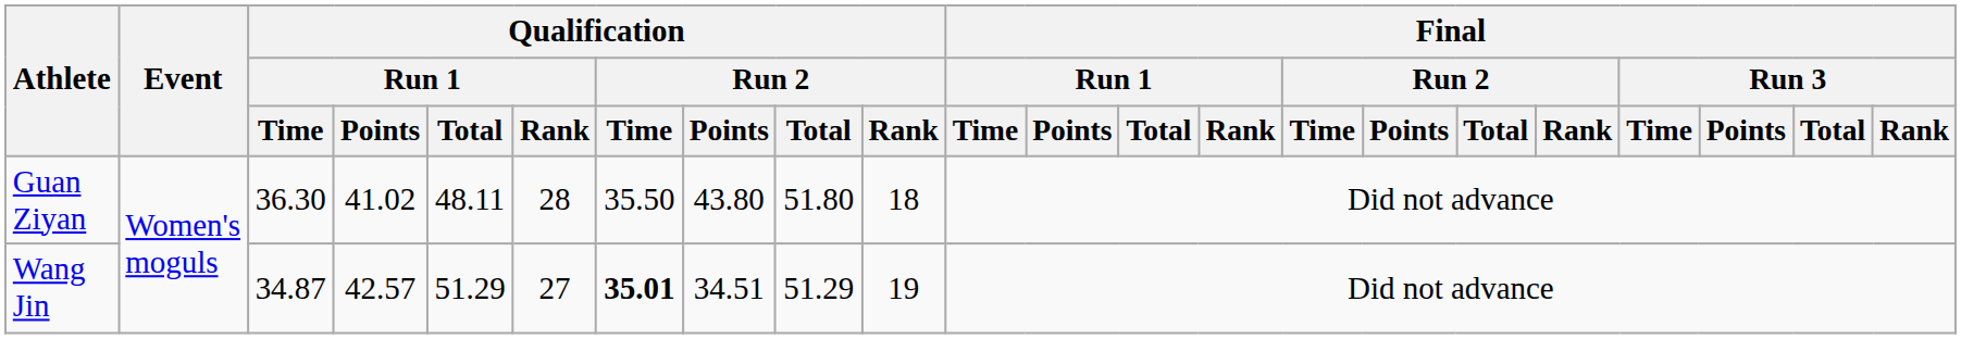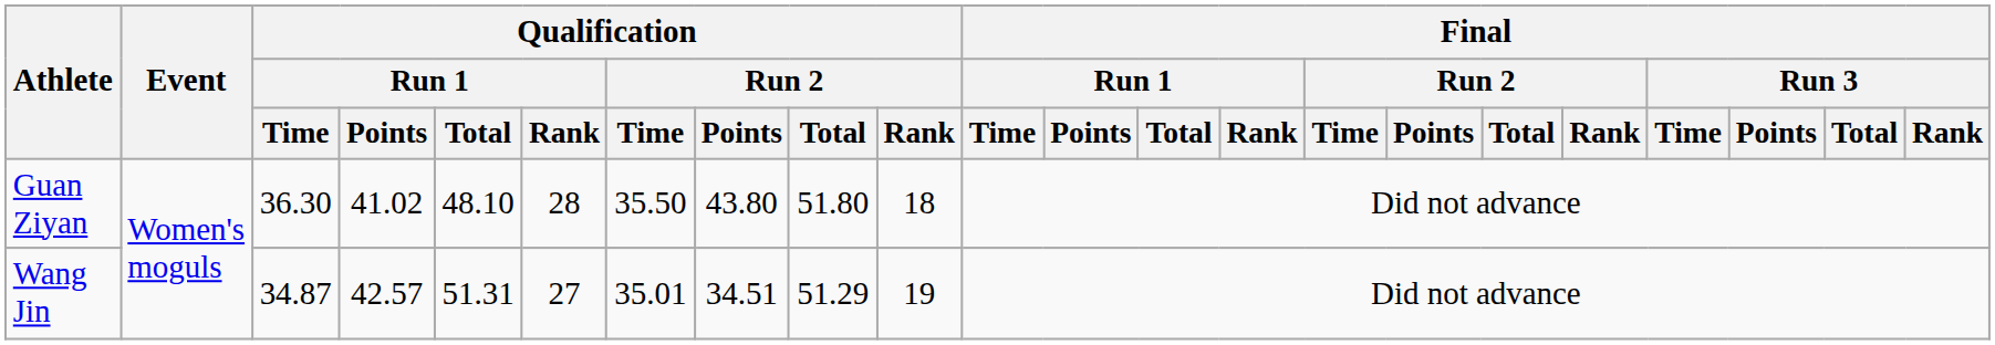 <table class="wikitable" style="font-size:90%">
 <tr>
 <th rowspan=3>Athlete</th>
 <th rowspan=3>Event</th>
 <th colspan=8>Qualification</th>
 <th colspan=12>Final</th>
 </tr>
 <tr style="font-size:95%">
 <th colspan=4>Run 1</th>
 <th colspan=4>Run 2</th>
 <th colspan=4>Run 1</th>
 <th colspan=4>Run 2</th>
 <th colspan=4>Run 3</th>
 </tr>
 <tr style="font-size:95%">
 <th>Time</th>
 <th>Points</th>
 <th>Total</th>
 <th>Rank</th>
 <th>Time</th>
 <th>Points</th>
 <th>Total</th>
 <th>Rank</th>
 <th>Time</th>
 <th>Points</th>
 <th>Total</th>
 <th>Rank</th>
 <th>Time</th>
 <th>Points</th>
 <th>Total</th>
 <th>Rank</th>
 <th>Time</th>
 <th>Points</th>
 <th>Total</th>
 <th>Rank</th>
 </tr>
 <tr align=center>
 <td align=left><a href='#'>Guan Ziyan</a></td>
 <td rowspan="3" align="left"><a href='#'>Women's moguls</a></td>
 <td>36.30</td>
 <td>41.02</td>
-<td>48.11</td>
+<td>48.10</td>
 <td>28</td>
 <td>35.50</td>
 <td>43.80</td>
 <td>51.80</td>
 <td>18</td>
 <td colspan=12>Did not advance</td>
 </tr>
 <tr align=center>
 <td align=left><a href='#'>Wang Jin</a></td>
 <td>34.87</td>
 <td>42.57</td>
-<td>51.29</td>
+<td>51.31</td>
 <td>27</td>
-<td><strong>35.01</strong></td>
+<td>35.01</td>
 <td>34.51</td>
 <td>51.29</td>
 <td>19</td>
 <td colspan=12>Did not advance</td>
 </tr>
 </table>
